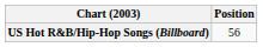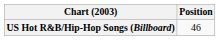 <table class="wikitable plainrowheaders" style="text-align:center">
 <tr>
 <th scope="col">Chart (2003)</th>
 <th scope="col">Position</th>
 </tr>
 <tr>
 <th scope="row">US Hot R&B/Hip-Hop Songs (<em>Billboard</em>)</th>
-<td>56</td>
+<td>46</td>
 </tr>
 </table>
